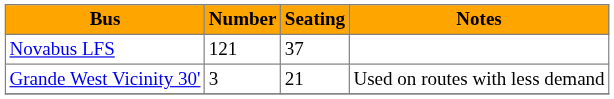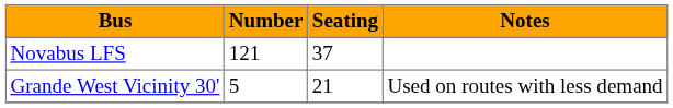 <table class="toccolours" border="1" cellpadding="3" style="margin:1em auto; border-collapse:collapse">
 <tr bgcolor=orange>
 <th style="color:black;">Bus</th>
 <th style="color:black;">Number</th>
 <th style="color:black;">Seating<br></th>
 <th style="color:black;">Notes</th>
 </tr>
 <tr>
 <td><a href='#'>Novabus LFS</a></td>
 <td>121</td>
 <td>37</td>
 <td></td>
 </tr>
 <tr>
 <td><a href='#'>Grande West Vicinity 30'</a></td>
-<td>3</td>
+<td>5</td>
 <td>21</td>
 <td>Used on routes with less demand</td>
 </tr>
 <tr>
 </tr>
 </table>
